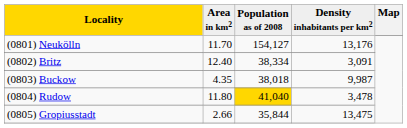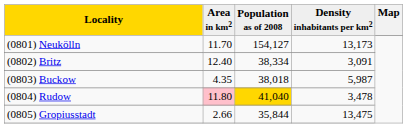 <table class="sortable wikitable" style="float:left;">
 <tr>
 <th style="background:gold;">Locality</th>
 <th style="background:#efefef;">Area <br><small>in km<sup>2</sup></small></th>
 <th style="background:#efefef;">Population <br><small>as of 2008</small></th>
 <th style="background:#efefef;">Density <small><br>inhabitants per km<sup>2</sup></small></th>
 <th rowspan"6"  style="border-bottom:1px solid gray; vertical-align:top;" class="unsortable">Map</th>
 </tr>
 <tr>
 <td style="border-bottom:1px solid gray;"> (0801) <a href='#'>Neukölln</a></td>
 <td style="border-bottom:1px solid gray; text-align:right;">11.70</td>
 <td style="border-bottom:1px solid gray; text-align:right;">154,127</td>
-<td style="border-bottom:1px solid gray; text-align:right;">13,176</td>
+<td style="border-bottom:1px solid gray; text-align:right;">13,173</td>
 <td rowspan="5"></td>
 </tr>
 <tr>
 <td style="border-bottom:1px solid gray;"> (0802) <a href='#'>Britz</a></td>
 <td style="border-bottom:1px solid gray; text-align:right;">12.40</td>
 <td style="border-bottom:1px solid gray; text-align:right;">38,334</td>
 <td style="border-bottom:1px solid gray; text-align:right;">3,091</td>
 </tr>
 <tr>
 <td style="border-bottom:1px solid gray;"> (0803) <a href='#'>Buckow</a></td>
 <td style="border-bottom:1px solid gray; text-align:right;">4.35</td>
 <td style="border-bottom:1px solid gray; text-align:right;">38,018</td>
-<td style="border-bottom:1px solid gray; text-align:right;">9,987</td>
+<td style="border-bottom:1px solid gray; text-align:right;">5,987</td>
 </tr>
 <tr>
 <td style="border-bottom:1px solid gray;"> (0804) <a href='#'>Rudow</a></td>
-<td style="border-bottom:1px solid gray; text-align:right;">11.80</td>
+<td style="background: pink; border-bottom:1px solid gray; text-align:right;">11.80</td>
 <td style="background: gold; border-bottom:1px solid gray; text-align:right;">41,040</td>
 <td style="border-bottom:1px solid gray; text-align:right;">3,478</td>
 </tr>
 <tr>
 <td style="border-bottom:1px solid gray;"> (0805) <a href='#'>Gropiusstadt</a>                                      </td>
 <td style="border-bottom:1px solid gray; text-align:right;">2.66</td>
 <td style="border-bottom:1px solid gray; text-align:right;">35,844</td>
 <td style="border-bottom:1px solid gray; text-align:right;">13,475</td>
 </tr>
 </table>
